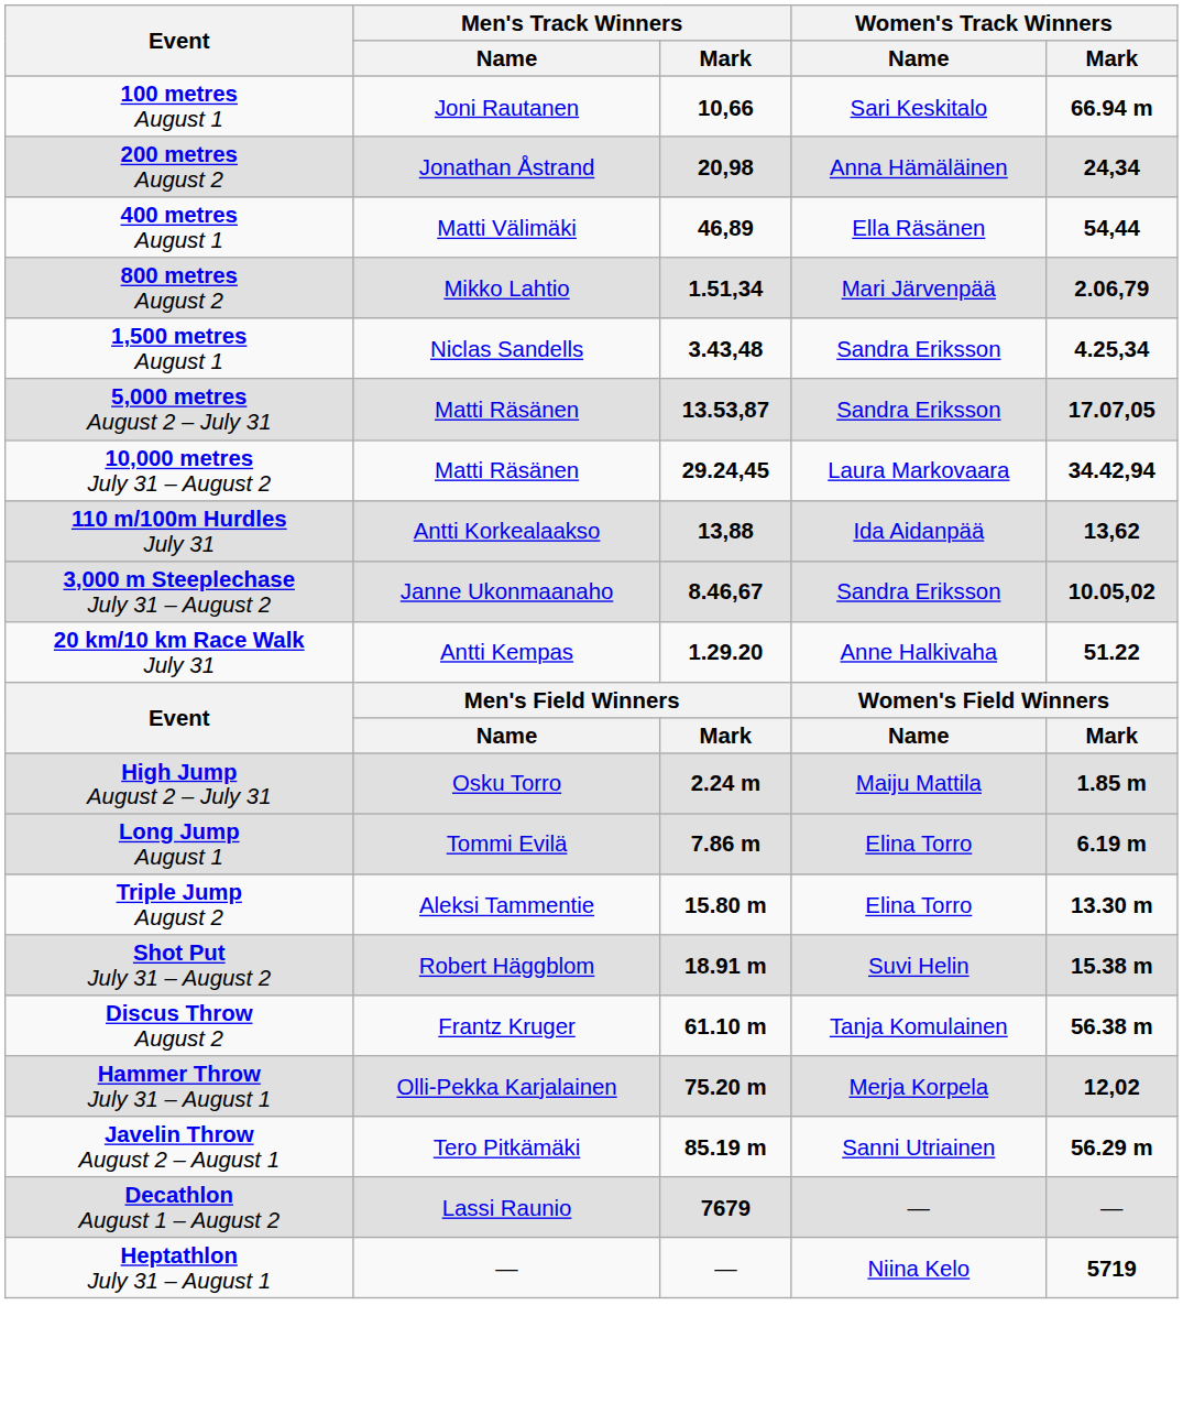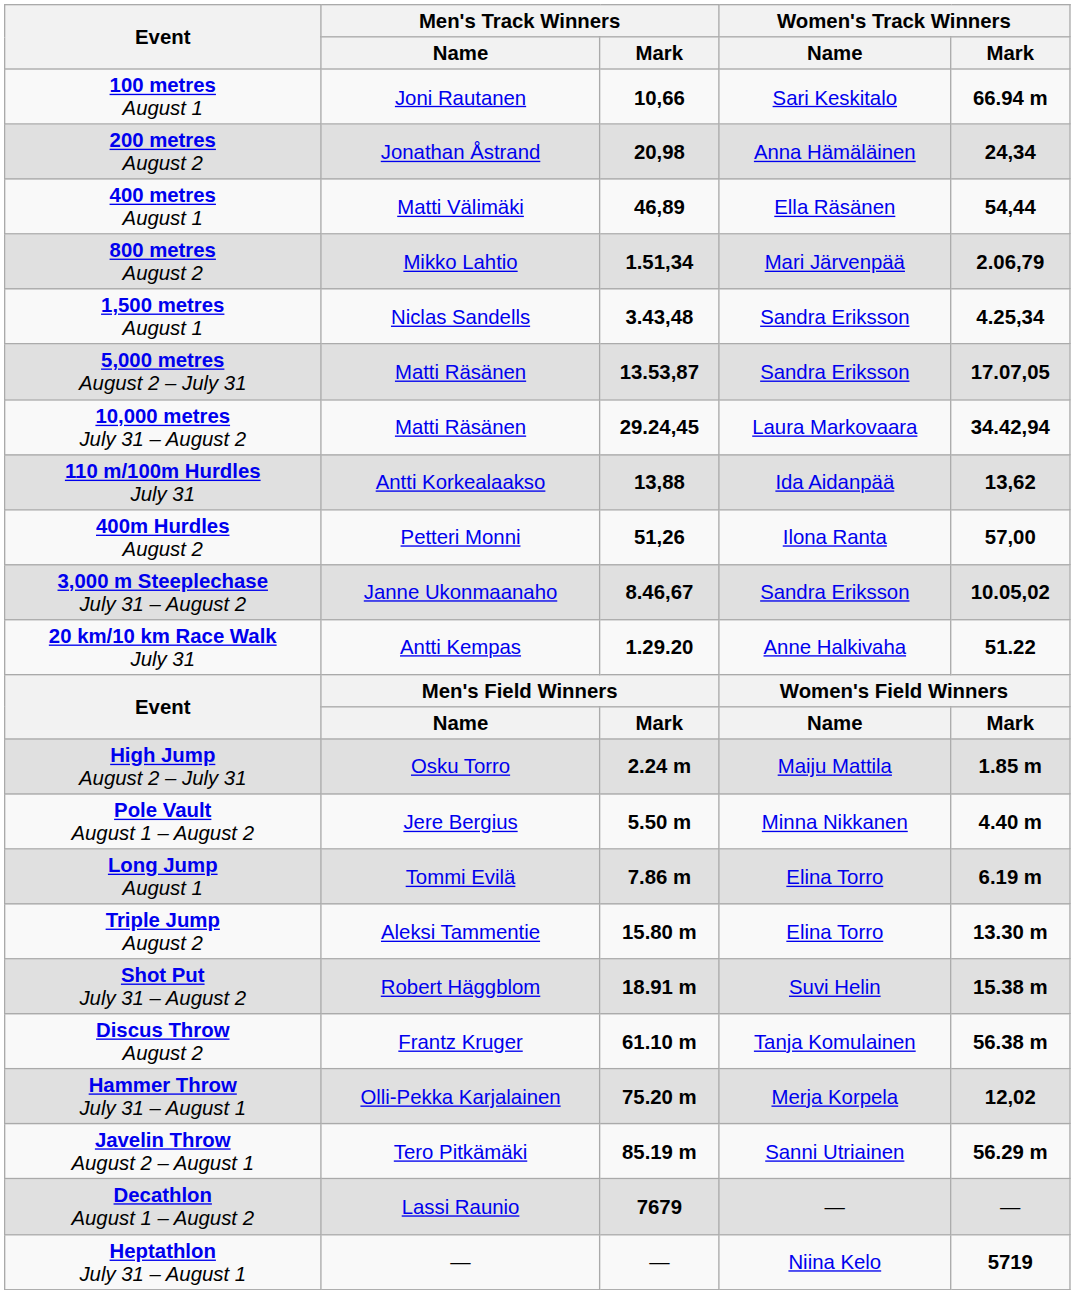 <table class="wikitable" style=" text-align:center; font-size:95%;" width="90%">
 <tr>
 <th rowspan=2>Event</th>
 <th colspan=2>Men's Track Winners</th>
 <th colspan=2>Women's Track Winners</th>
 </tr>
 <tr>
 <th>Name</th>
 <th>Mark</th>
 <th>Name</th>
 <th>Mark</th>
 </tr>
 <tr>
 <td><strong><a href='#'>100 metres</a></strong><br><em>August 1</em></td>
 <td><a href='#'>Joni Rautanen</a></td>
 <td><strong>10,66</strong></td>
 <td><a href='#'>Sari Keskitalo</a></td>
 <td><strong>66.94 m</strong></td>
 </tr>
 <tr bgcolor="#e0e0e0">
 <td><strong><a href='#'>200 metres</a></strong><br><em>August 2</em></td>
 <td><a href='#'>Jonathan Åstrand</a></td>
 <td><strong>20,98</strong></td>
 <td><a href='#'>Anna Hämäläinen</a></td>
 <td><strong>24,34</strong></td>
 </tr>
 <tr>
 <td><strong><a href='#'>400 metres</a></strong><br><em>August 1</em></td>
 <td><a href='#'>Matti Välimäki</a></td>
 <td><strong>46,89</strong></td>
 <td><a href='#'>Ella Räsänen</a></td>
 <td><strong>54,44</strong></td>
 </tr>
 <tr bgcolor="#e0e0e0">
 <td><strong><a href='#'>800 metres</a></strong><br><em>August 2</em></td>
 <td><a href='#'>Mikko Lahtio</a></td>
 <td><strong>1.51,34</strong></td>
 <td><a href='#'>Mari Järvenpää</a></td>
 <td><strong>2.06,79</strong></td>
 </tr>
 <tr>
 <td><strong><a href='#'>1,500 metres</a></strong><br><em>August 1</em></td>
 <td><a href='#'>Niclas Sandells</a></td>
 <td><strong>3.43,48</strong></td>
 <td><a href='#'>Sandra Eriksson</a></td>
 <td><strong>4.25,34</strong></td>
 </tr>
 <tr bgcolor="#e0e0e0">
 <td><strong><a href='#'>5,000 metres</a></strong><br><em>August 2 – July 31</em></td>
 <td><a href='#'>Matti Räsänen</a></td>
 <td><strong>13.53,87</strong></td>
 <td><a href='#'>Sandra Eriksson</a></td>
 <td><strong>17.07,05</strong></td>
 </tr>
 <tr>
 <td><strong><a href='#'>10,000 metres</a></strong><br><em>July 31 – August 2</em></td>
 <td><a href='#'>Matti Räsänen</a></td>
 <td><strong>29.24,45</strong></td>
 <td><a href='#'>Laura Markovaara</a></td>
 <td><strong>34.42,94</strong></td>
 </tr>
 <tr bgcolor="#e0e0e0">
 <td><strong><a href='#'>110 m/100m Hurdles</a></strong><br><em>July 31</em></td>
 <td><a href='#'>Antti Korkealaakso</a></td>
 <td><strong>13,88</strong></td>
 <td><a href='#'>Ida Aidanpää</a></td>
 <td><strong>13,62</strong></td>
 </tr>
+<tr>
+<td><strong><a href='#'>400m Hurdles</a></strong><br><em>August 2</em></td>
+<td><a href='#'>Petteri Monni</a></td>
+<td><strong>51,26</strong></td>
+<td><a href='#'>Ilona Ranta</a></td>
+<td><strong>57,00</strong></td>
+</tr>
 <tr bgcolor="#e0e0e0">
 <td><strong><a href='#'>3,000 m Steeplechase</a></strong><br><em>July 31 – August 2</em></td>
 <td><a href='#'>Janne Ukonmaanaho</a></td>
 <td><strong>8.46,67</strong></td>
 <td><a href='#'>Sandra Eriksson</a></td>
 <td><strong>10.05,02</strong></td>
 </tr>
 <tr>
 <td><strong><a href='#'>20 km/10 km Race Walk</a></strong><br><em>July 31</em></td>
 <td><a href='#'>Antti Kempas</a></td>
 <td><strong>1.29.20</strong></td>
 <td><a href='#'>Anne Halkivaha</a></td>
 <td><strong>51.22</strong></td>
 </tr>
 <tr>
 <th rowspan=2>Event</th>
 <th colspan=2>Men's Field Winners</th>
 <th colspan=2>Women's Field Winners</th>
 </tr>
 <tr>
 <th>Name</th>
 <th>Mark</th>
 <th>Name</th>
 <th>Mark</th>
 </tr>
 <tr bgcolor="#e0e0e0">
 <td><strong><a href='#'>High Jump</a></strong><br><em>August 2 – July 31</em></td>
 <td><a href='#'>Osku Torro</a></td>
 <td><strong>2.24 m</strong></td>
 <td><a href='#'>Maiju Mattila</a></td>
 <td><strong>1.85 m</strong></td>
+</tr>
+<tr>
+<td><strong><a href='#'>Pole Vault</a></strong><br><em>August 1 – August 2</em></td>
+<td><a href='#'>Jere Bergius</a></td>
+<td><strong>5.50 m</strong></td>
+<td><a href='#'>Minna Nikkanen</a></td>
+<td><strong>4.40 m</strong></td>
 </tr>
 <tr bgcolor="#e0e0e0">
 <td><strong><a href='#'>Long Jump</a></strong><br><em>August 1</em></td>
 <td><a href='#'>Tommi Evilä</a></td>
 <td><strong>7.86 m</strong></td>
 <td><a href='#'>Elina Torro</a></td>
 <td><strong>6.19 m</strong></td>
 </tr>
 <tr>
 <td><strong><a href='#'>Triple Jump</a></strong><br><em>August 2</em></td>
 <td><a href='#'>Aleksi Tammentie</a></td>
 <td><strong>15.80 m</strong></td>
 <td><a href='#'>Elina Torro</a></td>
 <td><strong>13.30 m</strong></td>
 </tr>
 <tr bgcolor="#e0e0e0">
 <td><strong><a href='#'>Shot Put</a></strong><br><em>July 31 – August 2</em></td>
 <td><a href='#'>Robert Häggblom</a></td>
 <td><strong>18.91 m</strong></td>
 <td><a href='#'>Suvi Helin</a></td>
 <td><strong>15.38 m</strong></td>
 </tr>
 <tr>
 <td><strong><a href='#'>Discus Throw</a></strong><br><em>August 2</em></td>
 <td><a href='#'>Frantz Kruger</a></td>
 <td><strong>61.10 m</strong></td>
 <td><a href='#'>Tanja Komulainen</a></td>
 <td><strong>56.38 m</strong></td>
 </tr>
 <tr bgcolor="#e0e0e0">
 <td><strong><a href='#'>Hammer Throw</a></strong><br><em>July 31 – August 1</em></td>
 <td><a href='#'>Olli-Pekka Karjalainen</a></td>
 <td><strong>75.20 m</strong></td>
 <td><a href='#'>Merja Korpela</a></td>
 <td><strong>12,02</strong></td>
 </tr>
 <tr>
 <td><strong><a href='#'>Javelin Throw</a></strong><br><em>August 2 – August 1</em></td>
 <td><a href='#'>Tero Pitkämäki</a></td>
 <td><strong>85.19 m</strong></td>
 <td><a href='#'>Sanni Utriainen</a></td>
 <td><strong>56.29 m</strong></td>
 </tr>
 <tr bgcolor="#e0e0e0">
 <td><strong><a href='#'>Decathlon</a></strong><br><em>August 1 – August 2</em></td>
 <td><a href='#'>Lassi Raunio</a></td>
 <td><strong>7679</strong></td>
 <td>—</td>
 <td>—</td>
 </tr>
 <tr>
 <td><strong><a href='#'>Heptathlon</a></strong><br><em>July 31 – August 1</em></td>
 <td>—</td>
 <td>—</td>
 <td><a href='#'>Niina Kelo</a></td>
 <td><strong>5719</strong></td>
 </tr>
 </table>
